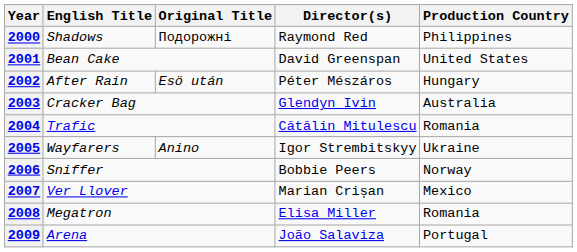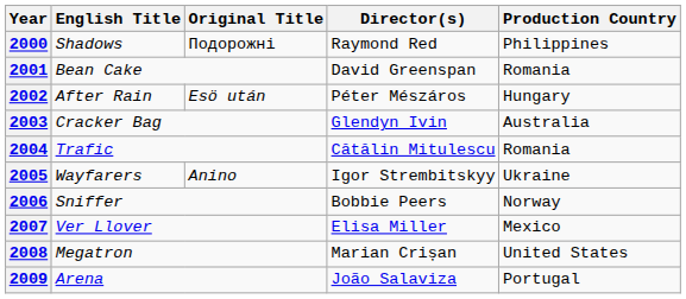 <table class="wikitable">
 <tr>
 <th>Year</th>
 <th>English Title</th>
 <th>Original Title</th>
 <th>Director(s)</th>
 <th>Production Country</th>
 </tr>
 <tr>
 <th><a href='#'>2000</a></th>
 <td><em>Shadows</em></td>
 <td>Подорожні</td>
 <td>Raymond Red</td>
 <td>Philippines</td>
 </tr>
 <tr>
 <th><a href='#'>2001</a></th>
 <td colspan="2"><em>Bean Cake</em></td>
 <td>David Greenspan</td>
-<td>United States</td>
+<td>Romania</td>
 </tr>
 <tr>
 <th><a href='#'>2002</a></th>
 <td><em>After Rain</em></td>
 <td><em>Esö után</em></td>
 <td>Péter Mészáros</td>
 <td>Hungary</td>
 </tr>
 <tr>
 <th><a href='#'>2003</a></th>
 <td colspan="2"><em>Cracker Bag</em></td>
 <td><a href='#'>Glendyn Ivin</a></td>
 <td>Australia</td>
 </tr>
 <tr>
 <th><a href='#'>2004</a></th>
 <td colspan="2"><em><a href='#'>Trafic</a></em></td>
 <td><a href='#'>Cătălin Mitulescu</a></td>
 <td>Romania</td>
 </tr>
 <tr>
 <th><a href='#'>2005</a></th>
 <td><em>Wayfarers</em></td>
 <td><em>Anino</em></td>
 <td>Igor Strembitskyy</td>
 <td>Ukraine</td>
 </tr>
 <tr>
 <th><a href='#'>2006</a></th>
 <td colspan="2"><em>Sniffer</em></td>
 <td>Bobbie Peers</td>
 <td>Norway</td>
 </tr>
 <tr>
 <th><a href='#'>2007</a></th>
 <td colspan="2"><em><a href='#'>Ver Llover</a></em></td>
-<td>Marian Crișan</td>
+<td><a href='#'>Elisa Miller</a></td>
 <td>Mexico</td>
 </tr>
 <tr>
 <th><a href='#'>2008</a></th>
 <td colspan="2"><em>Megatron</em></td>
-<td><a href='#'>Elisa Miller</a></td>
-<td>Romania</td>
+<td>Marian Crișan</td>
+<td>United States</td>
 </tr>
 <tr>
 <th><a href='#'>2009</a></th>
 <td colspan="2"><em><a href='#'>Arena</a></em></td>
 <td><a href='#'>João Salaviza</a></td>
 <td>Portugal</td>
 </tr>
 </table>
